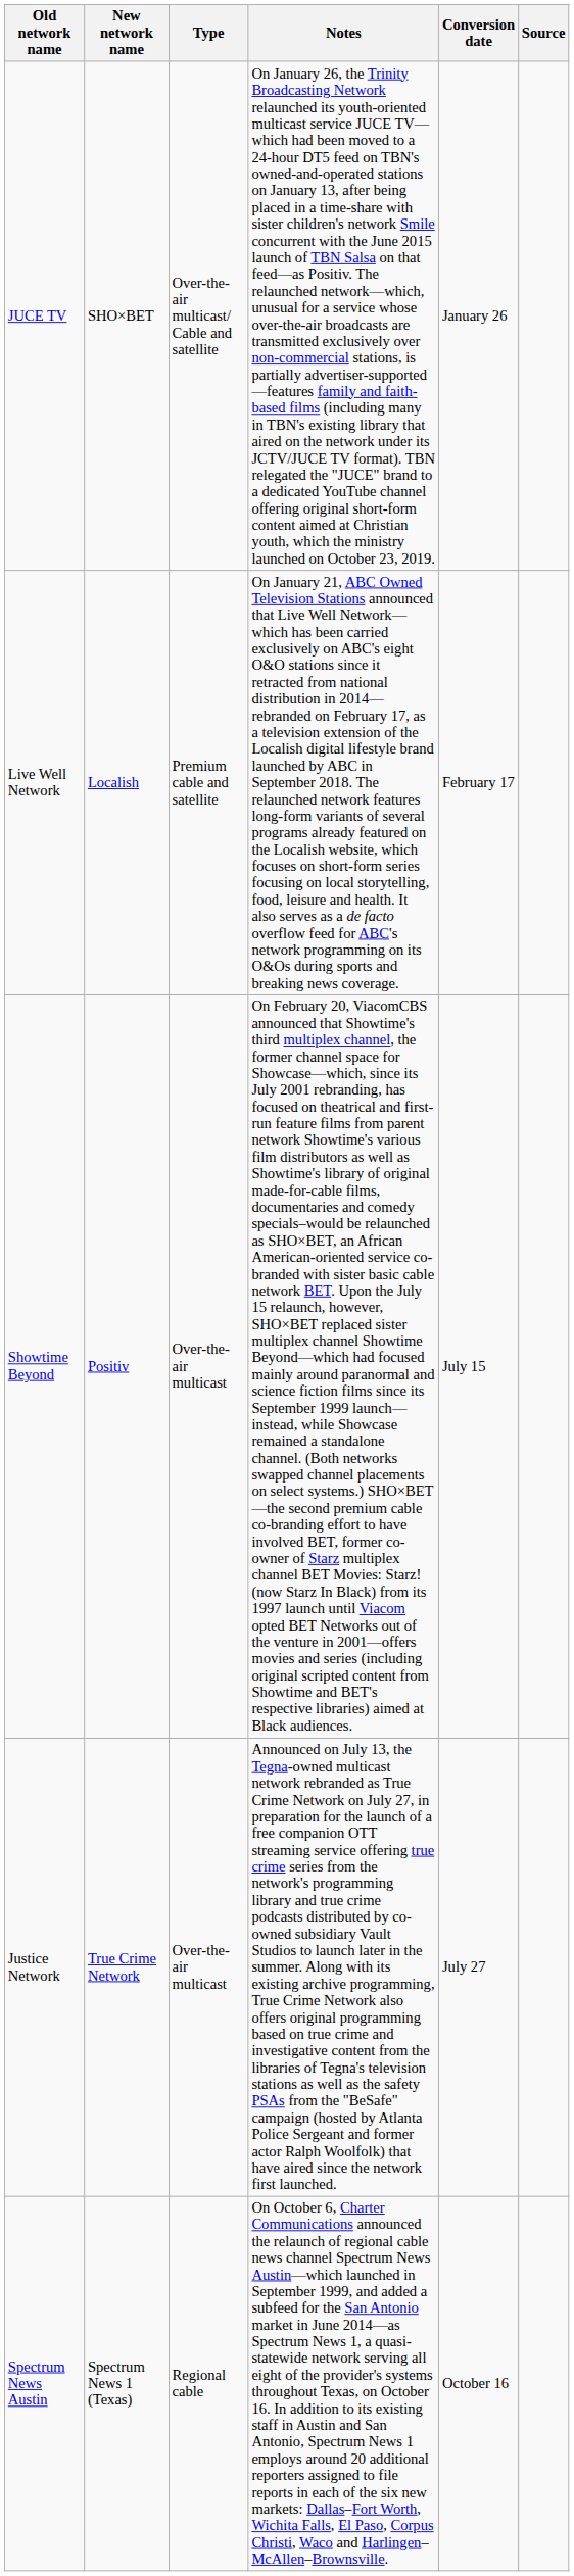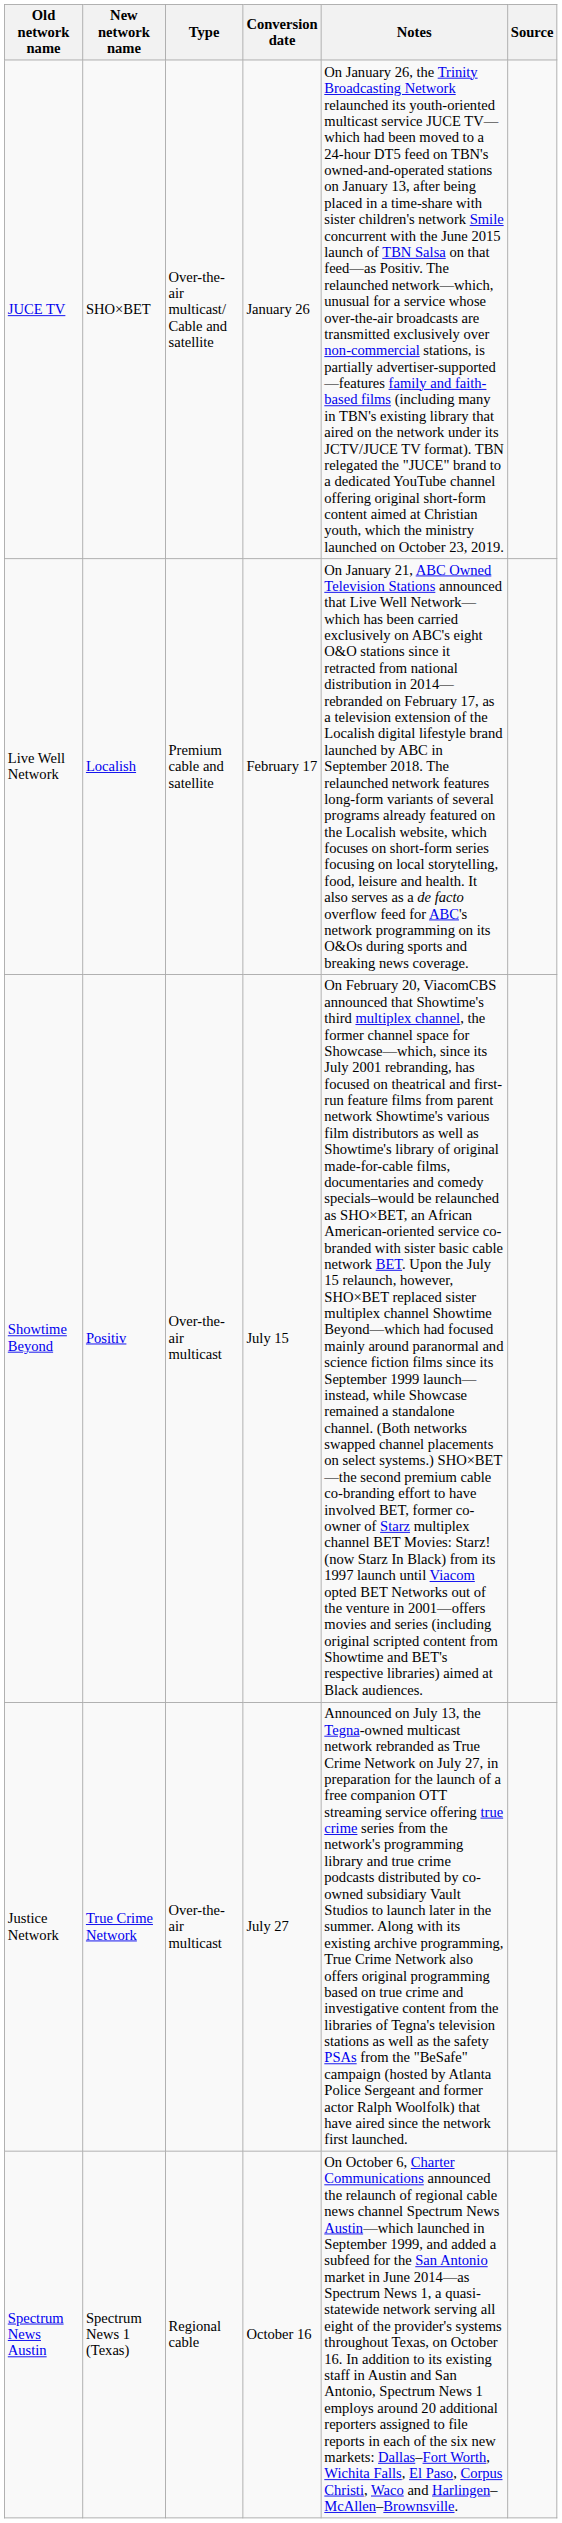 <table class="wikitable">
 <tr>
 <th style="text-align:center; width:125px;">Old network<br>name</th>
 <th style="text-align:center; width:125px;">New network<br>name</th>
 <th style="text-align:center; width:130px;">Type</th>
+<th style="text-align:center; width:60px;">Conversion date</th>
 <th style="text-align:center; width:500px;">Notes</th>
-<th style="text-align:center; width:60px;">Conversion date</th>
 <th style="text-align:center; width:30px;">Source</th>
 </tr>
 <tr>
 <td><a href='#'>JUCE TV</a></td>
 <td>SHO×BET</td>
 <td>Over-the-air multicast/<br>Cable and satellite</td>
+<td>January 26</td>
 <td>On January 26, the <a href='#'>Trinity Broadcasting Network</a> relaunched its youth-oriented multicast service JUCE TV—which had been moved to a 24-hour DT5 feed on TBN's owned-and-operated stations on January 13, after being placed in a time-share with sister children's network <a href='#'>Smile</a> concurrent with the June 2015 launch of <a href='#'>TBN Salsa</a> on that feed—as Positiv. The relaunched network—which, unusual for a service whose over-the-air broadcasts are transmitted exclusively over <a href='#'>non-commercial</a> stations, is partially advertiser-supported—features <a href='#'>family and faith-based films</a> (including many in TBN's existing library that aired on the network under its JCTV/JUCE TV format). TBN relegated the "JUCE" brand to a dedicated YouTube channel offering original short-form content aimed at Christian youth, which the ministry launched on October 23, 2019.</td>
-<td>January 26</td>
 <td></td>
 </tr>
 <tr>
 <td>Live Well Network</td>
 <td><a href='#'>Localish</a></td>
 <td>Premium cable and satellite</td>
+<td>February 17</td>
 <td>On January 21, <a href='#'>ABC Owned Television Stations</a> announced that Live Well Network—which has been carried exclusively on ABC's eight O&O stations since it retracted from national distribution in 2014—rebranded on February 17, as a television extension of the Localish digital lifestyle brand launched by ABC in September 2018. The relaunched network features long-form variants of several programs already featured on the Localish website, which focuses on short-form series focusing on local storytelling, food, leisure and health. It also serves as a <em>de facto</em> overflow feed for <a href='#'>ABC</a>'s network programming on its O&Os during sports and breaking news coverage.</td>
-<td>February 17</td>
 <td></td>
 </tr>
 <tr>
 <td><a href='#'>Showtime Beyond</a></td>
 <td><a href='#'>Positiv</a></td>
 <td>Over-the-air multicast</td>
+<td>July 15</td>
 <td>On February 20, ViacomCBS announced that Showtime's third <a href='#'>multiplex channel</a>, the former channel space for Showcase—which, since its July 2001 rebranding, has focused on theatrical and first-run feature films from parent network Showtime's various film distributors as well as Showtime's library of original made-for-cable films, documentaries and comedy specials–would be relaunched as SHO×BET, an African American-oriented service co-branded with sister basic cable network <a href='#'>BET</a>. Upon the July 15 relaunch, however, SHO×BET replaced sister multiplex channel Showtime Beyond—which had focused mainly around paranormal and science fiction films since its September 1999 launch—instead, while Showcase remained a standalone channel. (Both networks swapped channel placements on select systems.) SHO×BET—the second premium cable co-branding effort to have involved BET, former co-owner of <a href='#'>Starz</a> multiplex channel BET Movies: Starz! (now Starz In Black) from its 1997 launch until <a href='#'>Viacom</a> opted BET Networks out of the venture in 2001—offers movies and series (including original scripted content from Showtime and BET's respective libraries) aimed at Black audiences.</td>
-<td>July 15</td>
 <td><br></td>
 </tr>
 <tr>
 <td>Justice Network</td>
 <td><a href='#'>True Crime Network</a></td>
 <td>Over-the-air multicast</td>
+<td>July 27</td>
 <td>Announced on July 13, the <a href='#'>Tegna</a>-owned multicast network rebranded as True Crime Network on July 27, in preparation for the launch of a free companion OTT streaming service offering <a href='#'>true crime</a> series from the network's programming library and true crime podcasts distributed by co-owned subsidiary Vault Studios to launch later in the summer. Along with its existing archive programming, True Crime Network also offers original programming based on true crime and investigative content from the libraries of Tegna's television stations as well as the safety <a href='#'>PSAs</a> from the "BeSafe" campaign (hosted by Atlanta Police Sergeant and former actor Ralph Woolfolk) that have aired since the network first launched.</td>
-<td>July 27</td>
 <td></td>
 </tr>
 <tr>
 <td><a href='#'>Spectrum News Austin</a></td>
 <td>Spectrum News 1 (Texas)</td>
 <td>Regional cable</td>
+<td>October 16</td>
 <td>On October 6, <a href='#'>Charter Communications</a> announced the relaunch of regional cable news channel Spectrum News <a href='#'>Austin</a>—which launched in September 1999, and added a subfeed for the <a href='#'>San Antonio</a> market in June 2014—as Spectrum News 1, a quasi-statewide network serving all eight of the provider's systems throughout Texas, on October 16. In addition to its existing staff in Austin and San Antonio, Spectrum News 1 employs around 20 additional reporters assigned to file reports in each of the six new markets: <a href='#'>Dallas</a>–<a href='#'>Fort Worth</a>, <a href='#'>Wichita Falls</a>, <a href='#'>El Paso</a>, <a href='#'>Corpus Christi</a>, <a href='#'>Waco</a> and <a href='#'>Harlingen</a>–<a href='#'>McAllen</a>–<a href='#'>Brownsville</a>.</td>
-<td>October 16</td>
 <td></td>
 </tr>
 </table>
